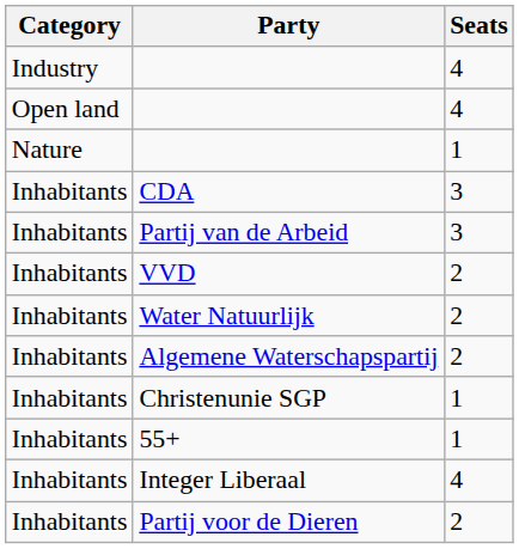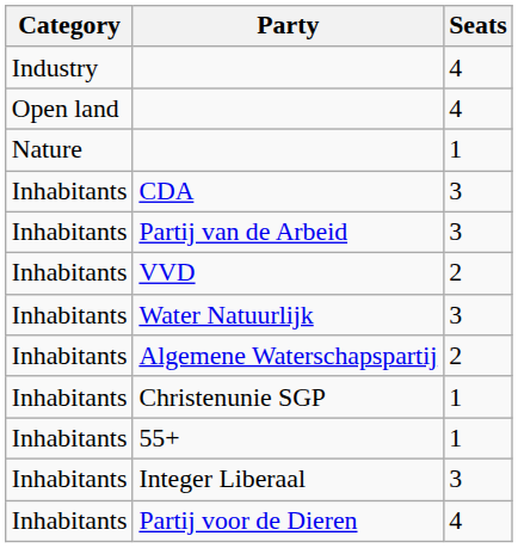 <table class="wikitable sortable">
 <tr>
 <th>Category</th>
 <th>Party</th>
 <th>Seats</th>
 </tr>
 <tr>
 <td>Industry</td>
 <td></td>
 <td>4</td>
 </tr>
 <tr>
 <td>Open land</td>
 <td></td>
 <td>4</td>
 </tr>
 <tr>
 <td>Nature</td>
 <td></td>
 <td>1</td>
 </tr>
 <tr>
 <td>Inhabitants</td>
 <td><a href='#'>CDA</a></td>
 <td>3</td>
 </tr>
 <tr>
 <td>Inhabitants</td>
 <td><a href='#'>Partij van de Arbeid</a></td>
 <td>3</td>
 </tr>
 <tr>
 <td>Inhabitants</td>
 <td><a href='#'>VVD</a></td>
 <td>2</td>
 </tr>
 <tr>
 <td>Inhabitants</td>
 <td><a href='#'>Water Natuurlijk</a></td>
-<td>2</td>
+<td>3</td>
 </tr>
 <tr>
 <td>Inhabitants</td>
 <td><a href='#'>Algemene Waterschapspartij</a></td>
 <td>2</td>
 </tr>
 <tr>
 <td>Inhabitants</td>
 <td>Christenunie SGP</td>
 <td>1</td>
 </tr>
 <tr>
 <td>Inhabitants</td>
 <td>55+</td>
 <td>1</td>
 </tr>
 <tr>
 <td>Inhabitants</td>
 <td>Integer Liberaal</td>
-<td>4</td>
+<td>3</td>
 </tr>
 <tr>
 <td>Inhabitants</td>
 <td><a href='#'>Partij voor de Dieren</a></td>
-<td>2</td>
+<td>4</td>
 </tr>
 </table>
